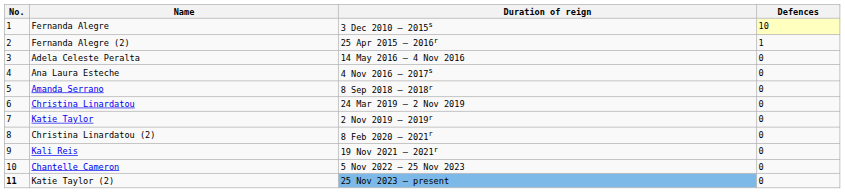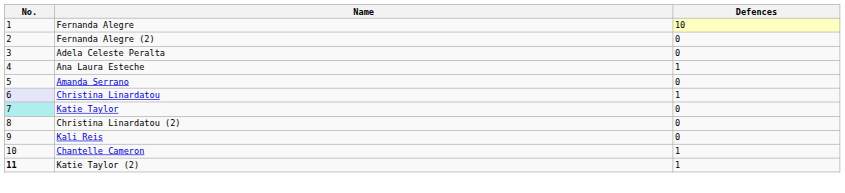 <table class="wikitable" width=80%>
 <tr>
 <th width=3%>No.</th>
 <th width=37%>Name</th>
-<th width=50%>Duration of reign</th>
 <th width=10%>Defences</th>
 </tr>
 <tr>
 <td>1</td>
 <td align=left> Fernanda Alegre</td>
-<td>3 Dec 2010 – 2015<sup>s</sup></td>
 <td style="background:#ffffbf;" width=5px>10</td>
 </tr>
 <tr>
 <td>2</td>
 <td align=left> Fernanda Alegre (2)</td>
-<td>25 Apr 2015 – 2016<sup>r</sup></td>
-<td>1</td>
+<td>0</td>
 </tr>
 <tr>
 <td>3</td>
 <td align=left> Adela Celeste Peralta</td>
-<td>14 May 2016 – 4 Nov 2016</td>
 <td>0</td>
 </tr>
 <tr>
 <td>4</td>
 <td align=left> Ana Laura Esteche</td>
-<td>4 Nov 2016 – 2017<sup>s</sup></td>
-<td>0</td>
+<td>1</td>
 </tr>
 <tr>
 <td>5</td>
 <td align=left> <a href='#'>Amanda Serrano</a></td>
-<td>8 Sep 2018 – 2018<sup>r</sup></td>
 <td>0</td>
 </tr>
 <tr>
-<td>6</td>
+<td style="background: lavender;">6</td>
 <td align=left> <a href='#'>Christina Linardatou</a></td>
-<td>24 Mar 2019 – 2 Nov 2019</td>
-<td>0</td>
+<td>1</td>
 </tr>
 <tr>
-<td>7</td>
+<td style="background: paleturquoise;">7</td>
 <td align=left> <a href='#'>Katie Taylor</a></td>
-<td>2 Nov 2019 – 2019<sup>r</sup></td>
 <td>0</td>
 </tr>
 <tr>
 <td>8</td>
 <td align=left> Christina Linardatou (2)</td>
-<td>8 Feb 2020 – 2021<sup>r</sup></td>
 <td>0</td>
 </tr>
 <tr>
 <td>9</td>
 <td align=left> <a href='#'>Kali Reis</a></td>
-<td>19 Nov 2021 – 2021<sup>r</sup></td>
 <td>0</td>
 </tr>
 <tr>
 <td>10</td>
 <td align=left> <a href='#'>Chantelle Cameron</a></td>
-<td>5 Nov 2022 – 25 Nov 2023</td>
-<td>0</td>
+<td>1</td>
 </tr>
 <tr>
 <td><strong>11</strong></td>
 <td align=left> Katie Taylor (2)</td>
-<td style="background:#7CB9E8;" width=5px>25 Nov 2023 – present</td>
-<td>0</td>
+<td>1</td>
 </tr>
 </table>
